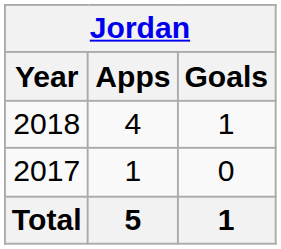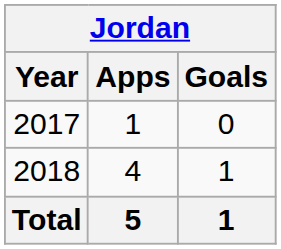 <table class="wikitable" style="text-align:center">
 <tr>
 <th colspan=3><a href='#'>Jordan</a></th>
 </tr>
 <tr>
 <th>Year</th>
 <th>Apps</th>
 <th>Goals</th>
 </tr>
 <tr>
+<td>2017</td>
+<td>1</td>
+<td>0</td>
+</tr>
+<tr>
 <td>2018</td>
 <td>4</td>
 <td>1</td>
-</tr>
-<tr>
-<td>2017</td>
-<td>1</td>
-<td>0</td>
 </tr>
 <tr>
 <th>Total</th>
 <th>5</th>
 <th>1</th>
 </tr>
 </table>
